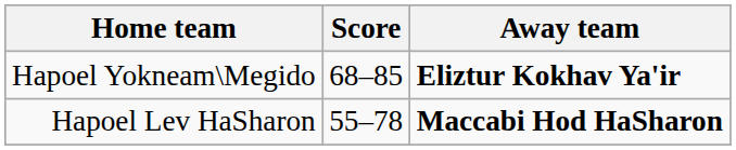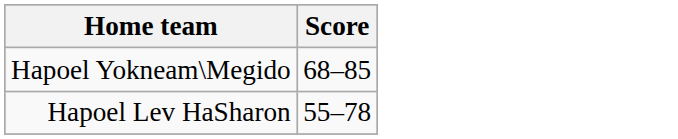 <table class="wikitable" style="text-align: center">
 <tr>
 <th>Home team</th>
 <th>Score</th>
-<th>Away team</th>
 </tr>
 <tr>
 <td align="right">Hapoel Yokneam\Megido</td>
 <td>68–85</td>
-<td align="left"><strong>Eliztur Kokhav Ya'ir</strong></td>
 </tr>
 <tr>
 <td align="right">Hapoel Lev HaSharon</td>
 <td>55–78</td>
-<td align="left"><strong>Maccabi Hod HaSharon</strong></td>
 </tr>
 </table>
